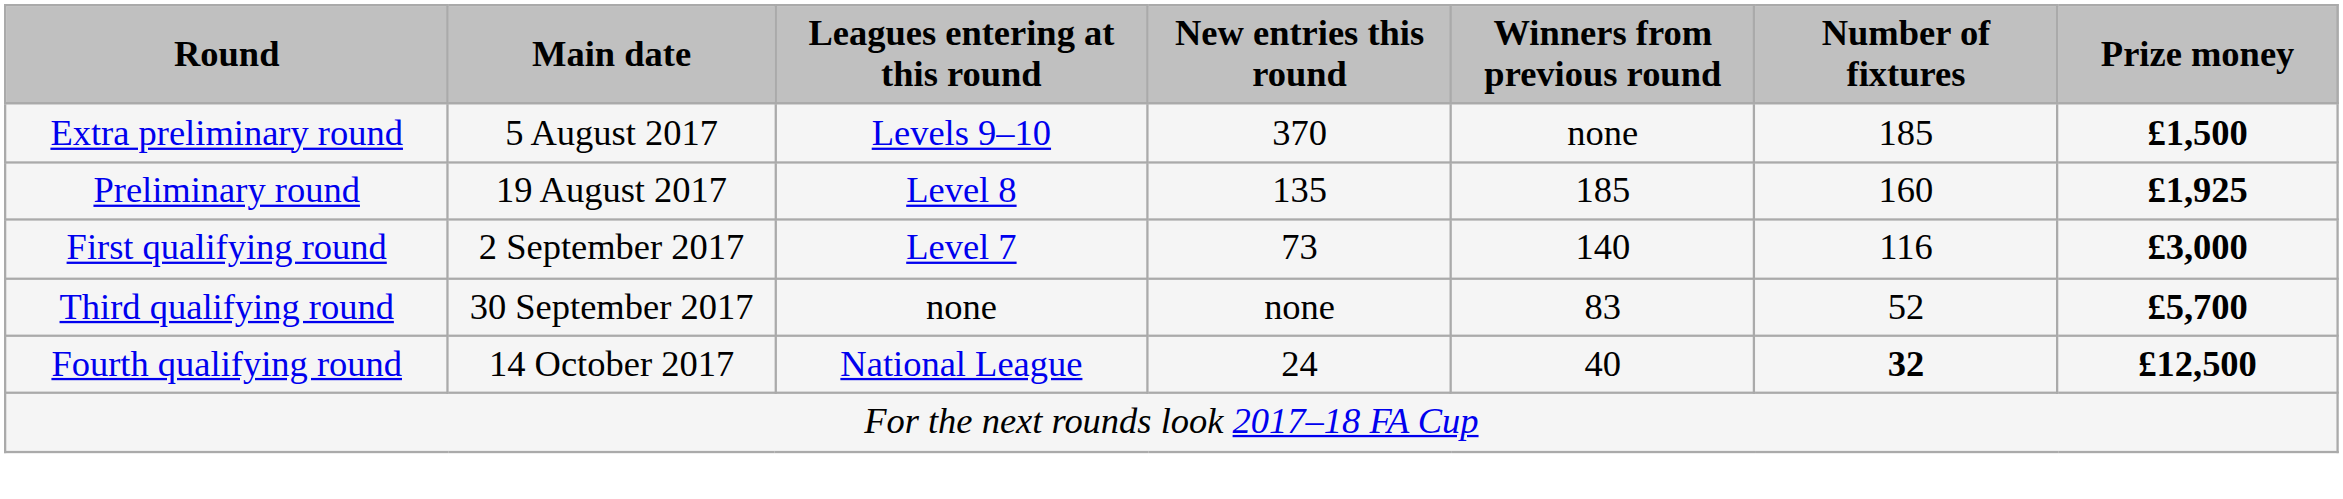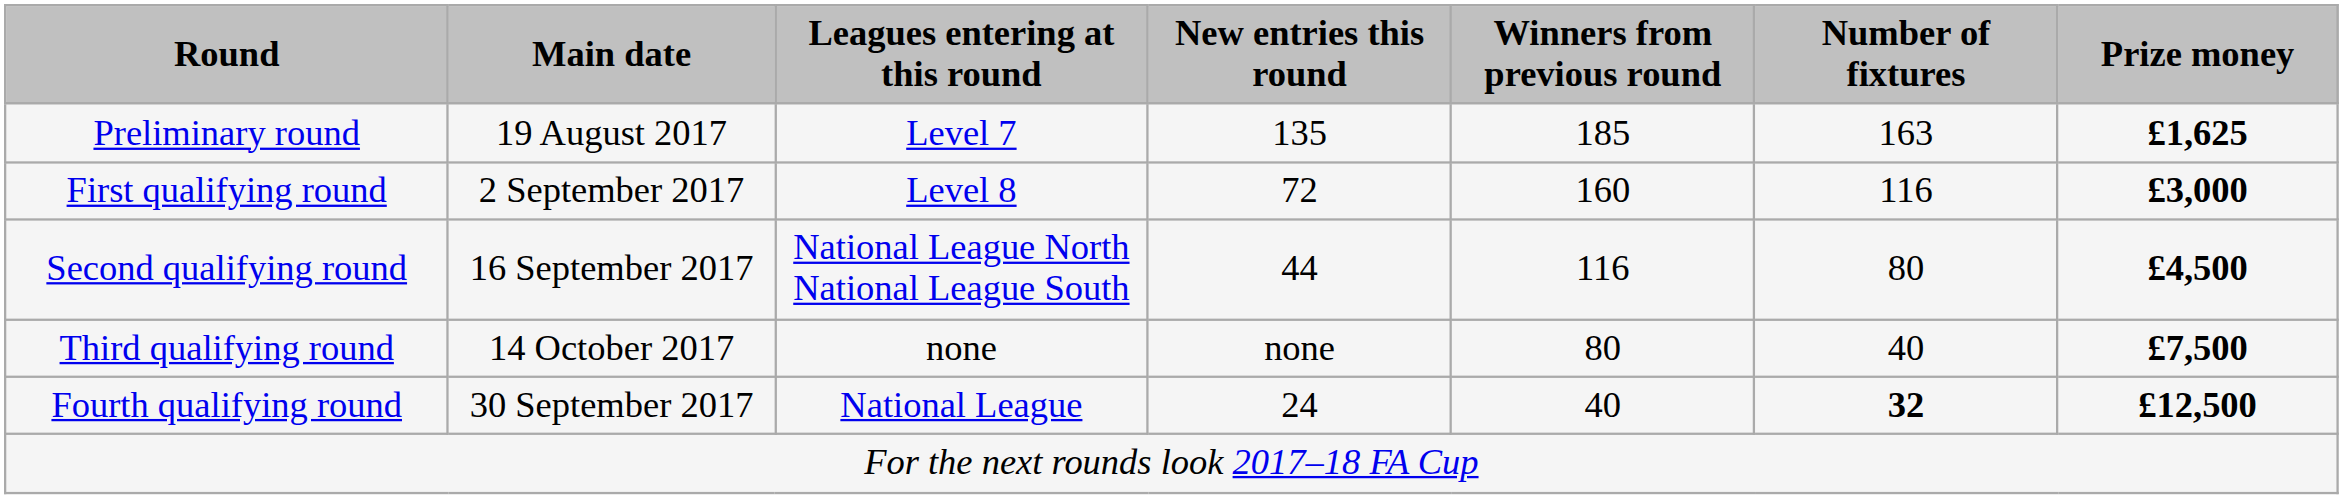 <table class="wikitable" style="width: 1024px; background:WhiteSmoke; text-align:center">
 <tr>
 <th scope="col" style="width: 19.00%; background:silver;">Round</th>
 <th scope="col" style="width: 14.00%; background:silver;">Main date</th>
 <th scope="col" style="width: 16.00%; background:silver;">Leagues entering at this round</th>
 <th scope="col" style="width: 13.00%; background:silver;">New entries this round</th>
 <th scope="col" style="width: 13.00%; background:silver;">Winners from previous round</th>
 <th scope="col" style="width: 13.00%; background:silver;">Number of fixtures</th>
 <th scope="col" style="width: 12.00%; background:silver;">Prize money</th>
 </tr>
 <tr>
-<td><a href='#'>Extra preliminary round</a></td>
-<td>5 August 2017</td>
-<td><a href='#'>Levels 9–10</a></td>
-<td>370</td>
-<td>none</td>
-<td>185</td>
-<td><strong>£1,500</strong></td>
-</tr>
-<tr>
 <td><a href='#'>Preliminary round</a></td>
 <td>19 August 2017</td>
-<td><a href='#'>Level 8</a></td>
+<td><a href='#'>Level 7</a></td>
 <td>135</td>
 <td>185</td>
-<td>160</td>
-<td><strong>£1,925</strong></td>
+<td>163</td>
+<td><strong>£1,625</strong></td>
 </tr>
 <tr>
 <td><a href='#'>First qualifying round</a></td>
 <td>2 September 2017</td>
-<td><a href='#'>Level 7</a></td>
-<td>73</td>
-<td>140</td>
+<td><a href='#'>Level 8</a></td>
+<td>72</td>
+<td>160</td>
 <td>116</td>
 <td><strong>£3,000</strong></td>
 </tr>
 <tr>
+<td><a href='#'>Second qualifying round</a></td>
+<td>16 September 2017</td>
+<td><a href='#'>National League North<br>National League South</a></td>
+<td>44</td>
+<td>116</td>
+<td>80</td>
+<td><strong>£4,500</strong></td>
+</tr>
+<tr>
 <td><a href='#'>Third qualifying round</a></td>
-<td>30 September 2017</td>
+<td>14 October 2017</td>
 <td>none</td>
 <td>none</td>
-<td>83</td>
-<td>52</td>
-<td><strong>£5,700</strong></td>
+<td>80</td>
+<td>40</td>
+<td><strong>£7,500</strong></td>
 </tr>
 <tr>
 <td><a href='#'>Fourth qualifying round</a></td>
-<td>14 October 2017</td>
+<td>30 September 2017</td>
 <td><a href='#'>National League</a></td>
 <td>24</td>
 <td>40</td>
 <td><strong>32</strong></td>
 <td><strong>£12,500</strong></td>
 </tr>
 <tr>
 <td colspan="7"><em>For the next rounds look <a href='#'>2017–18 FA Cup</a></em></td>
 </tr>
 </table>
